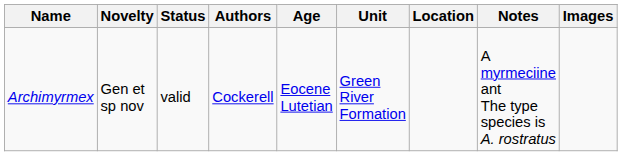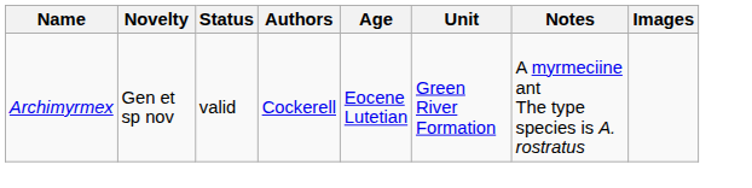 <table class="wikitable sortable" align="center" width="100%">
 <tr>
 <th>Name</th>
 <th>Novelty</th>
 <th>Status</th>
 <th>Authors</th>
 <th>Age</th>
 <th>Unit</th>
-<th>Location</th>
 <th>Notes</th>
 <th>Images</th>
 </tr>
 <tr>
 <td><br><em><a href='#'>Archimyrmex</a></em></td>
 <td><br>Gen et sp nov</td>
 <td><br>valid</td>
 <td><br><a href='#'>Cockerell</a></td>
 <td><br><a href='#'>Eocene</a><br><a href='#'>Lutetian</a></td>
 <td><br><a href='#'>Green River Formation</a></td>
-<td><br></td>
 <td><br>A <a href='#'>myrmeciine</a> ant<br> The type species is <em>A. rostratus</em></td>
 <td><br></td>
 </tr>
 </table>
